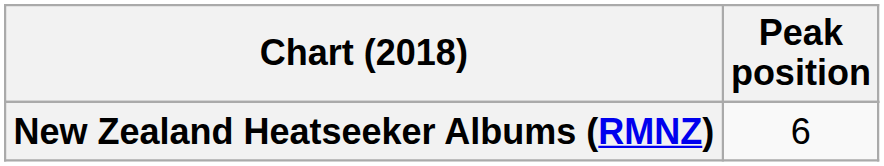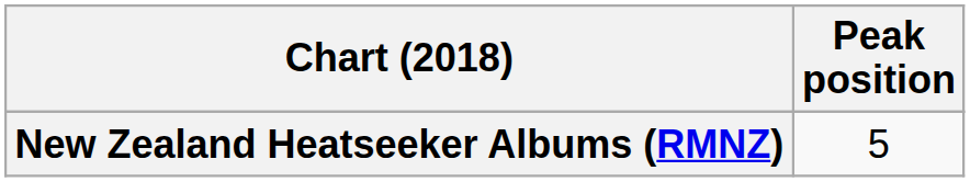 <table class="wikitable sortable plainrowheaders" style="text-align:center">
 <tr>
 <th scope="col">Chart (2018)</th>
 <th scope="col">Peak<br> position</th>
 </tr>
 <tr>
 </tr>
 <tr>
 <th scope="row">New Zealand Heatseeker Albums (<a href='#'>RMNZ</a>)</th>
-<td>6</td>
+<td>5</td>
 </tr>
 </table>
